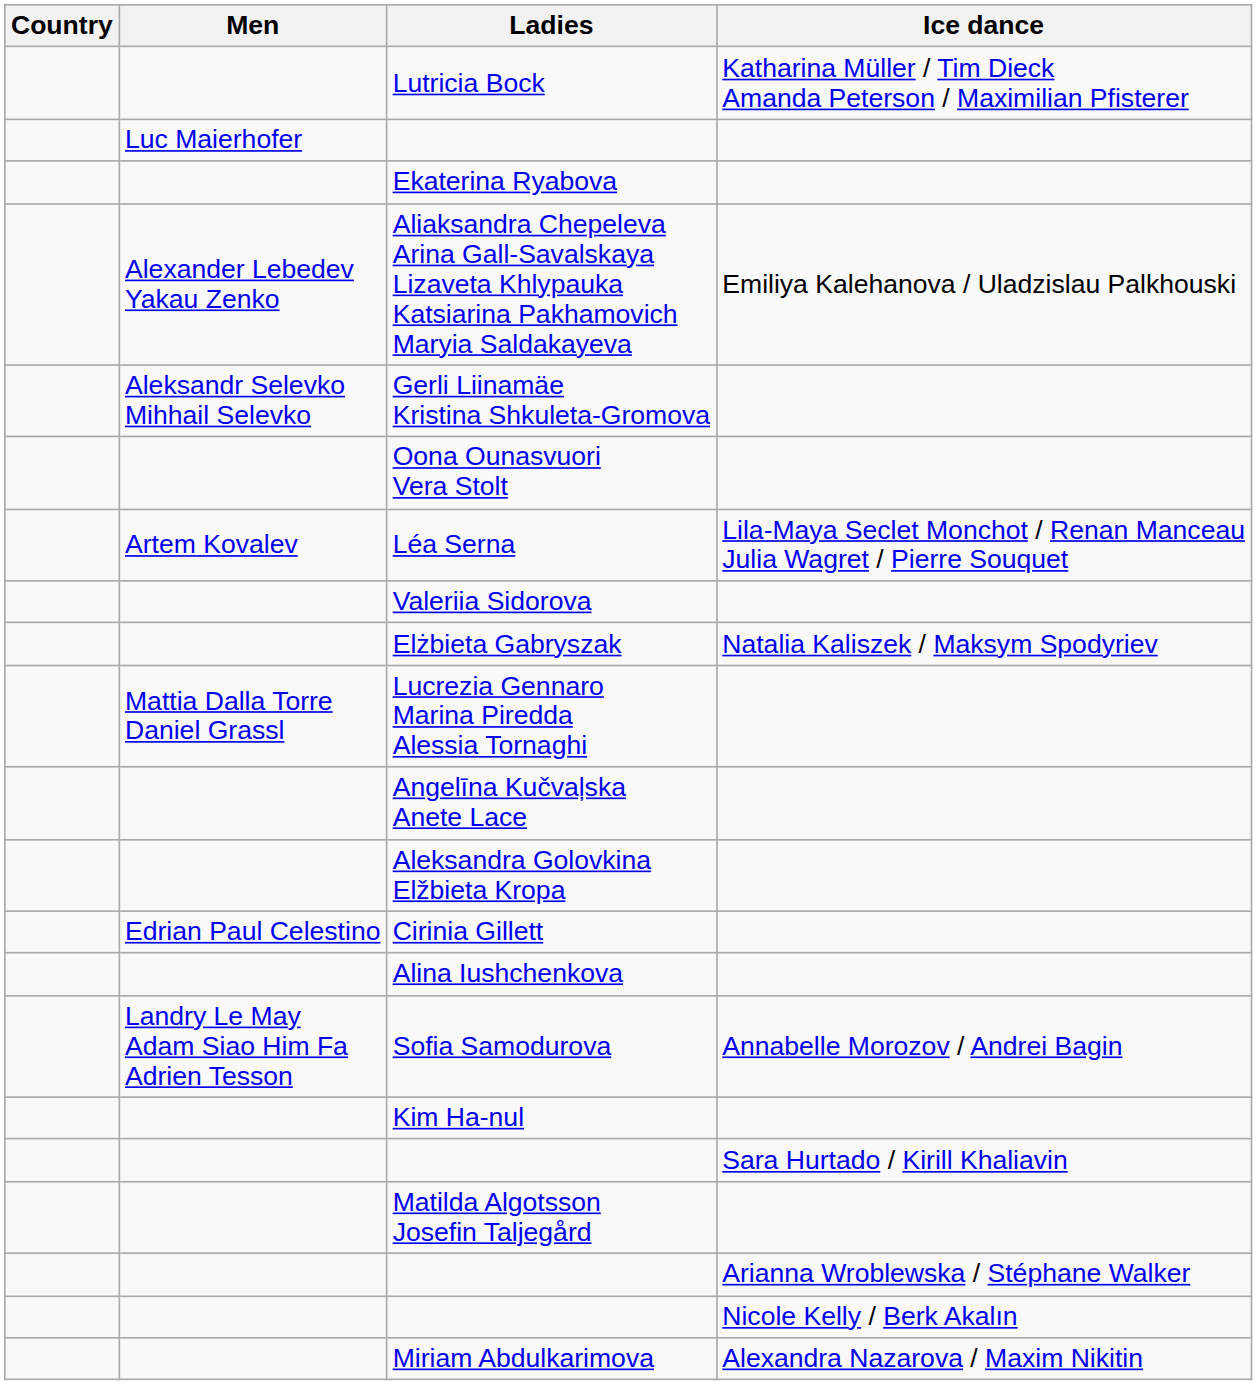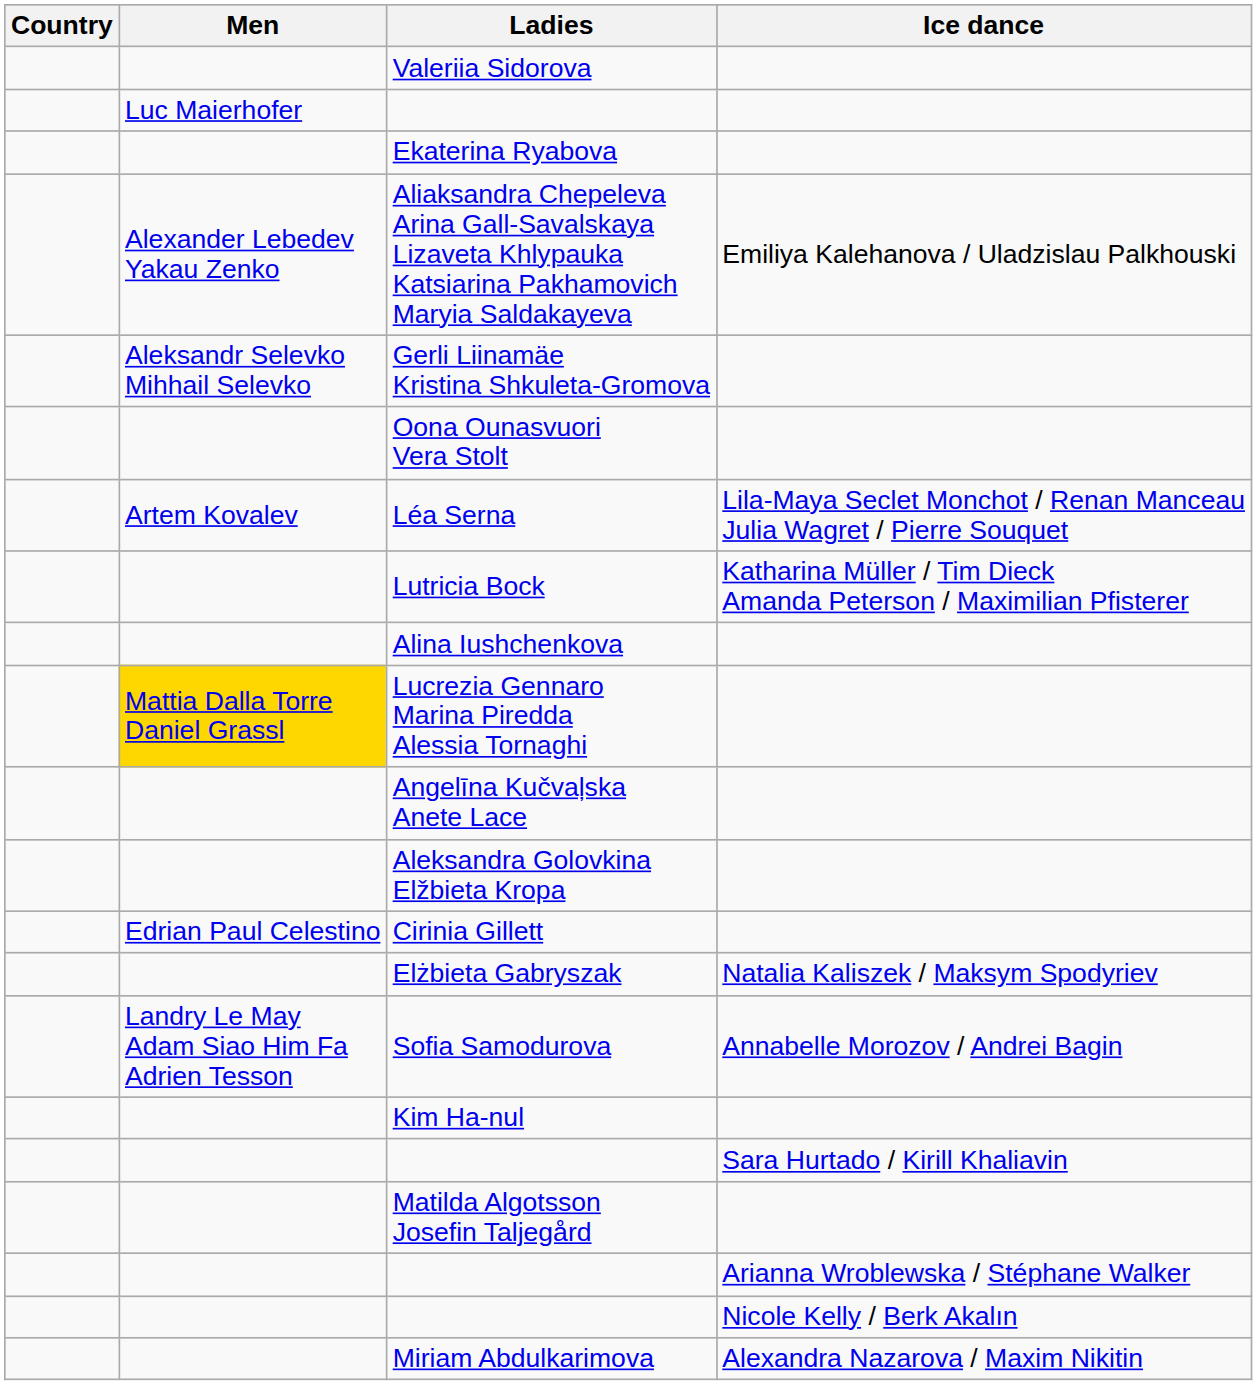 <table class="wikitable">
 <tr>
 <th>Country</th>
 <th>Men</th>
 <th>Ladies</th>
 <th>Ice dance</th>
 </tr>
 <tr>
 <td></td>
 <td></td>
-<td><a href='#'>Lutricia Bock</a></td>
-<td><a href='#'>Katharina Müller</a> / <a href='#'>Tim Dieck</a> <br> <a href='#'>Amanda Peterson</a> / <a href='#'>Maximilian Pfisterer</a></td>
+<td><a href='#'>Valeriia Sidorova</a></td>
+<td></td>
 </tr>
 <tr>
 <td></td>
 <td><a href='#'>Luc Maierhofer</a></td>
 <td></td>
 <td></td>
 </tr>
 <tr>
 <td></td>
 <td></td>
 <td><a href='#'>Ekaterina Ryabova</a></td>
 <td></td>
 </tr>
 <tr>
 <td></td>
 <td><a href='#'>Alexander Lebedev</a> <br> <a href='#'>Yakau Zenko</a></td>
 <td><a href='#'>Aliaksandra Chepeleva</a> <br> <a href='#'>Arina Gall-Savalskaya</a> <br> <a href='#'>Lizaveta Khlypauka</a> <br> <a href='#'>Katsiarina Pakhamovich</a> <br> <a href='#'>Maryia Saldakayeva</a></td>
 <td>Emiliya Kalehanova / Uladzislau Palkhouski</td>
 </tr>
 <tr>
 <td></td>
 <td><a href='#'>Aleksandr Selevko</a> <br> <a href='#'>Mihhail Selevko</a></td>
 <td><a href='#'>Gerli Liinamäe</a> <br> <a href='#'>Kristina Shkuleta-Gromova</a></td>
 <td></td>
 </tr>
 <tr>
 <td></td>
 <td></td>
 <td><a href='#'>Oona Ounasvuori</a> <br> <a href='#'>Vera Stolt</a></td>
 <td></td>
 </tr>
 <tr>
 <td></td>
 <td><a href='#'>Artem Kovalev</a></td>
 <td><a href='#'>Léa Serna</a></td>
 <td><a href='#'>Lila-Maya Seclet Monchot</a> / <a href='#'>Renan Manceau</a> <br> <a href='#'>Julia Wagret</a> / <a href='#'>Pierre Souquet</a></td>
 </tr>
 <tr>
 <td></td>
 <td></td>
-<td><a href='#'>Valeriia Sidorova</a></td>
+<td><a href='#'>Lutricia Bock</a></td>
+<td><a href='#'>Katharina Müller</a> / <a href='#'>Tim Dieck</a> <br> <a href='#'>Amanda Peterson</a> / <a href='#'>Maximilian Pfisterer</a></td>
+</tr>
+<tr>
+<td></td>
+<td></td>
+<td><a href='#'>Alina Iushchenkova</a></td>
 <td></td>
 </tr>
 <tr>
 <td></td>
-<td></td>
-<td><a href='#'>Elżbieta Gabryszak</a></td>
-<td><a href='#'>Natalia Kaliszek</a> / <a href='#'>Maksym Spodyriev</a></td>
-</tr>
-<tr>
-<td></td>
-<td><a href='#'>Mattia Dalla Torre</a> <br> <a href='#'>Daniel Grassl</a></td>
+<td style="background: gold;"><a href='#'>Mattia Dalla Torre</a> <br> <a href='#'>Daniel Grassl</a></td>
 <td><a href='#'>Lucrezia Gennaro</a> <br> <a href='#'>Marina Piredda</a> <br> <a href='#'>Alessia Tornaghi</a></td>
 <td></td>
 </tr>
 <tr>
 <td></td>
 <td></td>
 <td><a href='#'>Angelīna Kučvaļska</a> <br> <a href='#'>Anete Lace</a></td>
 <td></td>
 </tr>
 <tr>
 <td></td>
 <td></td>
 <td><a href='#'>Aleksandra Golovkina</a> <br> <a href='#'>Elžbieta Kropa</a></td>
 <td></td>
 </tr>
 <tr>
 <td></td>
 <td><a href='#'>Edrian Paul Celestino</a></td>
 <td><a href='#'>Cirinia Gillett</a></td>
 <td></td>
 </tr>
 <tr>
 <td></td>
 <td></td>
-<td><a href='#'>Alina Iushchenkova</a></td>
-<td></td>
+<td><a href='#'>Elżbieta Gabryszak</a></td>
+<td><a href='#'>Natalia Kaliszek</a> / <a href='#'>Maksym Spodyriev</a></td>
 </tr>
 <tr>
 <td></td>
 <td><a href='#'>Landry Le May</a> <br> <a href='#'>Adam Siao Him Fa</a> <br> <a href='#'>Adrien Tesson</a></td>
 <td><a href='#'>Sofia Samodurova</a></td>
 <td><a href='#'>Annabelle Morozov</a> / <a href='#'>Andrei Bagin</a></td>
 </tr>
 <tr>
 <td></td>
 <td></td>
 <td><a href='#'>Kim Ha-nul</a></td>
 <td></td>
 </tr>
 <tr>
 <td></td>
 <td></td>
 <td></td>
 <td><a href='#'>Sara Hurtado</a> / <a href='#'>Kirill Khaliavin</a></td>
 </tr>
 <tr>
 <td></td>
 <td></td>
 <td><a href='#'>Matilda Algotsson</a> <br> <a href='#'>Josefin Taljegård</a></td>
 <td></td>
 </tr>
 <tr>
 <td></td>
 <td></td>
 <td></td>
 <td><a href='#'>Arianna Wroblewska</a> / <a href='#'>Stéphane Walker</a></td>
 </tr>
 <tr>
 <td></td>
 <td></td>
 <td></td>
 <td><a href='#'>Nicole Kelly</a> / <a href='#'>Berk Akalın</a></td>
 </tr>
 <tr>
 <td></td>
 <td></td>
 <td><a href='#'>Miriam Abdulkarimova</a></td>
 <td><a href='#'>Alexandra Nazarova</a> / <a href='#'>Maxim Nikitin</a></td>
 </tr>
 </table>
